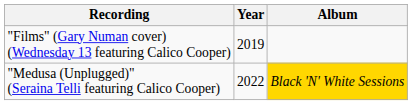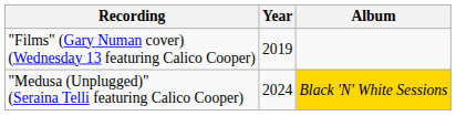 <table class="wikitable">
 <tr>
 <th>Recording</th>
 <th>Year</th>
 <th>Album</th>
 </tr>
 <tr>
 <td>"Films" (<a href='#'>Gary Numan</a> cover)<br>(<a href='#'>Wednesday 13</a> featuring Calico Cooper)</td>
 <td>2019</td>
 <td></td>
 </tr>
 <tr>
 <td>"Medusa (Unplugged)"<br>(<a href='#'>Seraina Telli</a> featuring Calico Cooper)</td>
-<td>2022</td>
+<td>2024</td>
 <td style="background: gold;"><em>Black 'N' White Sessions</em></td>
 </tr>
 </table>
